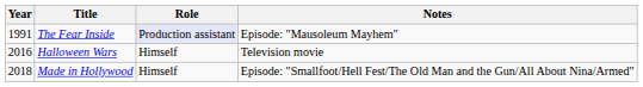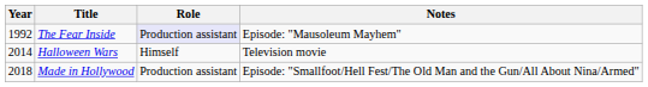 <table class="wikitable">
 <tr>
 <th>Year</th>
 <th>Title</th>
 <th>Role</th>
 <th>Notes</th>
 </tr>
 <tr>
-<td>1991</td>
+<td>1992</td>
 <td><em><a href='#'>The Fear Inside</a></em></td>
 <td style="background: lavender;">Production assistant</td>
 <td>Episode: "Mausoleum Mayhem"</td>
 </tr>
 <tr>
-<td>2016</td>
+<td>2014</td>
 <td><em><a href='#'>Halloween Wars</a></em></td>
 <td>Himself</td>
 <td>Television movie</td>
 </tr>
 <tr>
 <td>2018</td>
 <td><em><a href='#'>Made in Hollywood</a></em></td>
-<td>Himself</td>
+<td>Production assistant</td>
 <td>Episode: "Smallfoot/Hell Fest/The Old Man and the Gun/All About Nina/Armed"</td>
 </tr>
 </table>
